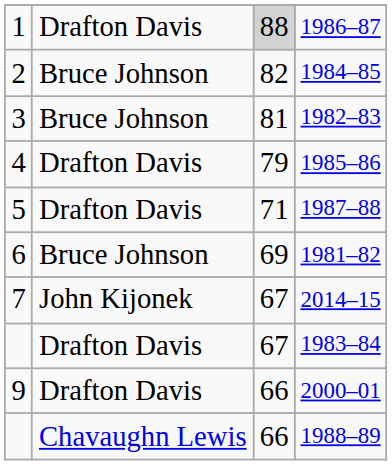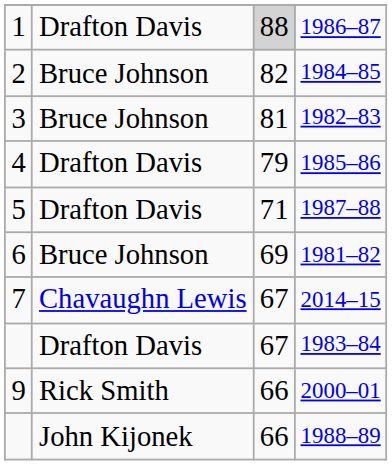 <table class="wikitable">
 <tr>
 </tr>
 <tr>
 <td>1</td>
 <td>Drafton Davis</td>
 <td style="background: lightgrey;">88</td>
 <td style="font-size:80%;"><a href='#'>1986–87</a></td>
 </tr>
 <tr>
 <td>2</td>
 <td>Bruce Johnson</td>
 <td>82</td>
 <td style="font-size:80%;"><a href='#'>1984–85</a></td>
 </tr>
 <tr>
 <td>3</td>
 <td>Bruce Johnson</td>
 <td>81</td>
 <td style="font-size:80%;"><a href='#'>1982–83</a></td>
 </tr>
 <tr>
 <td>4</td>
 <td>Drafton Davis</td>
 <td>79</td>
 <td style="font-size:80%;"><a href='#'>1985–86</a></td>
 </tr>
 <tr>
 <td>5</td>
 <td>Drafton Davis</td>
 <td>71</td>
 <td style="font-size:80%;"><a href='#'>1987–88</a></td>
 </tr>
 <tr>
 <td>6</td>
 <td>Bruce Johnson</td>
 <td>69</td>
 <td style="font-size:80%;"><a href='#'>1981–82</a></td>
 </tr>
 <tr>
 <td>7</td>
-<td>John Kijonek</td>
+<td><a href='#'>Chavaughn Lewis</a></td>
 <td>67</td>
 <td style="font-size:80%;"><a href='#'>2014–15</a></td>
 </tr>
 <tr>
 <td></td>
 <td>Drafton Davis</td>
 <td>67</td>
 <td style="font-size:80%;"><a href='#'>1983–84</a></td>
 </tr>
 <tr>
 <td>9</td>
-<td>Drafton Davis</td>
+<td>Rick Smith</td>
 <td>66</td>
 <td style="font-size:80%;"><a href='#'>2000–01</a></td>
 </tr>
 <tr>
 <td></td>
-<td><a href='#'>Chavaughn Lewis</a></td>
+<td>John Kijonek</td>
 <td>66</td>
 <td style="font-size:80%;"><a href='#'>1988–89</a></td>
 </tr>
 </table>
